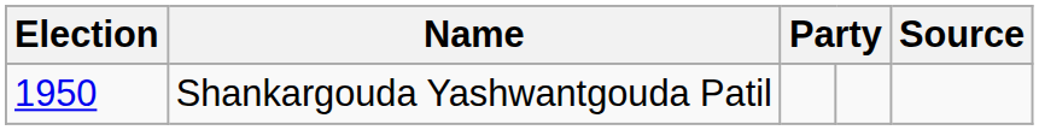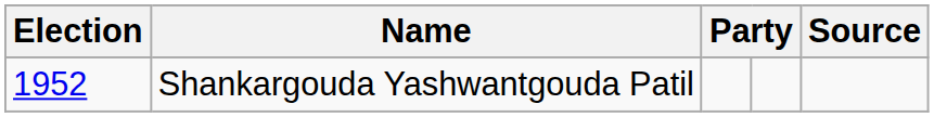 <table class="wikitable sortable">
 <tr>
 <th>Election</th>
 <th>Name</th>
 <th colspan=2>Party</th>
 <th>Source</th>
 </tr>
 <tr>
-<td><a href='#'>1950</a></td>
+<td><a href='#'>1952</a></td>
 <td>Shankargouda Yashwantgouda Patil</td>
 <td></td>
 <td></td>
 </tr>
 </table>
